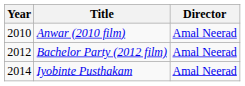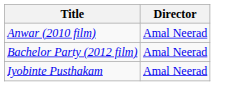 <table class="wikitable">
 <tr>
-<th>Year</th>
 <th>Title</th>
 <th>Director</th>
 </tr>
 <tr>
-<td>2010</td>
 <td><em><a href='#'>Anwar (2010 film)</a></em></td>
 <td><a href='#'>Amal Neerad</a></td>
 </tr>
 <tr>
-<td>2012</td>
 <td><em><a href='#'>Bachelor Party (2012 film)</a></em></td>
 <td><a href='#'>Amal Neerad</a></td>
 </tr>
 <tr>
-<td>2014</td>
 <td><em><a href='#'>Iyobinte Pusthakam</a></em></td>
 <td><a href='#'>Amal Neerad</a></td>
 </tr>
 </table>
